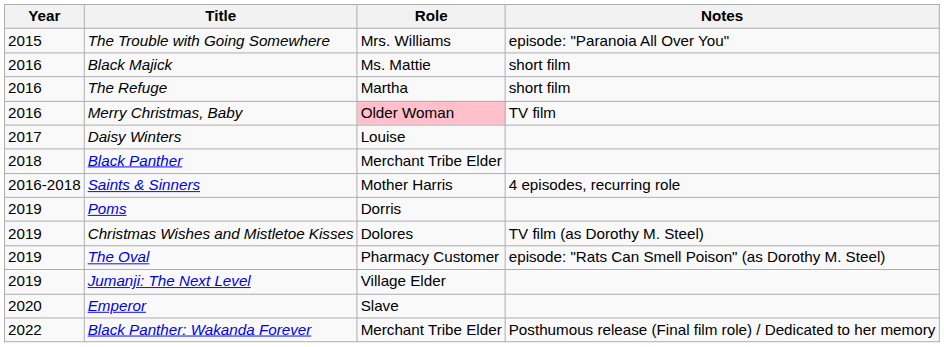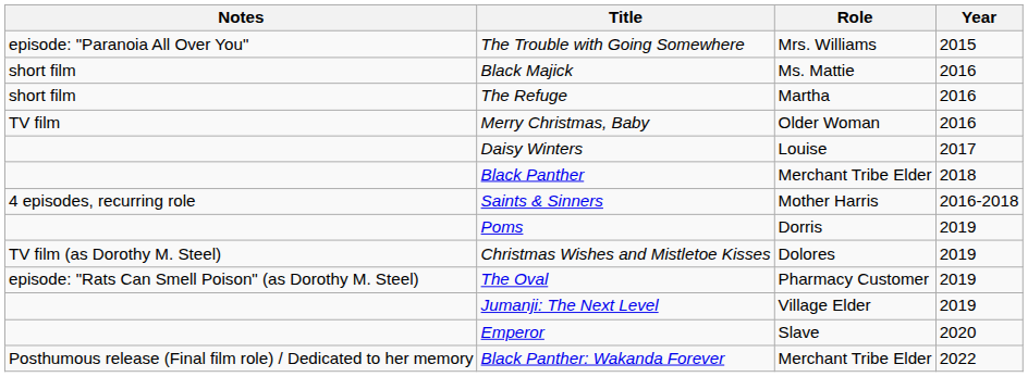 <table class="wikitable">
 <tr>
-<th>Year</th>
+<th>Notes</th>
 <th>Title</th>
 <th>Role</th>
-<th>Notes</th>
+<th>Year</th>
 </tr>
 <tr>
-<td>2015</td>
+<td>episode: "Paranoia All Over You"</td>
 <td><em>The Trouble with Going Somewhere</em></td>
 <td>Mrs. Williams</td>
-<td>episode: "Paranoia All Over You"</td>
+<td>2015</td>
 </tr>
 <tr>
-<td>2016</td>
+<td>short film</td>
 <td><em>Black Majick</em></td>
 <td>Ms. Mattie</td>
-<td>short film</td>
+<td>2016</td>
 </tr>
 <tr>
-<td>2016</td>
+<td>short film</td>
 <td><em>The Refuge</em></td>
 <td>Martha</td>
-<td>short film</td>
+<td>2016</td>
 </tr>
 <tr>
+<td>TV film</td>
+<td><em>Merry Christmas, Baby</em></td>
+<td>Older Woman</td>
 <td>2016</td>
-<td><em>Merry Christmas, Baby</em></td>
-<td style="background: pink;">Older Woman</td>
-<td>TV film</td>
 </tr>
 <tr>
-<td>2017</td>
+<td></td>
 <td><em>Daisy Winters</em></td>
 <td>Louise</td>
-<td></td>
+<td>2017</td>
 </tr>
 <tr>
-<td>2018</td>
+<td></td>
 <td><a href='#'><em>Black Panther</em></a></td>
 <td>Merchant Tribe Elder</td>
-<td></td>
+<td>2018</td>
 </tr>
 <tr>
-<td>2016-2018</td>
+<td>4 episodes, recurring role</td>
 <td><a href='#'><em>Saints & Sinners</em></a></td>
 <td>Mother Harris</td>
-<td>4 episodes, recurring role</td>
+<td>2016-2018</td>
 </tr>
 <tr>
-<td>2019</td>
+<td></td>
 <td><a href='#'><em>Poms</em></a></td>
 <td>Dorris</td>
-<td></td>
+<td>2019</td>
 </tr>
 <tr>
-<td>2019</td>
+<td>TV film (as Dorothy M. Steel)</td>
 <td><em>Christmas Wishes and Mistletoe Kisses</em></td>
 <td>Dolores</td>
-<td>TV film (as Dorothy M. Steel)</td>
+<td>2019</td>
 </tr>
 <tr>
-<td>2019</td>
+<td>episode: "Rats Can Smell Poison" (as Dorothy M. Steel)</td>
 <td><a href='#'><em>The Oval</em></a></td>
 <td>Pharmacy Customer</td>
-<td>episode: "Rats Can Smell Poison" (as Dorothy M. Steel)</td>
+<td>2019</td>
 </tr>
 <tr>
-<td>2019</td>
+<td></td>
 <td><em><a href='#'>Jumanji: The Next Level</a></em></td>
 <td>Village Elder</td>
-<td></td>
+<td>2019</td>
 </tr>
 <tr>
-<td>2020</td>
+<td></td>
 <td><a href='#'><em>Emperor</em></a></td>
 <td>Slave</td>
-<td></td>
+<td>2020</td>
 </tr>
 <tr>
-<td>2022</td>
+<td>Posthumous release (Final film role) / Dedicated to her memory</td>
 <td><em><a href='#'>Black Panther: Wakanda Forever</a></em></td>
 <td>Merchant Tribe Elder</td>
-<td>Posthumous release (Final film role) / Dedicated to her memory</td>
+<td>2022</td>
 </tr>
 </table>
